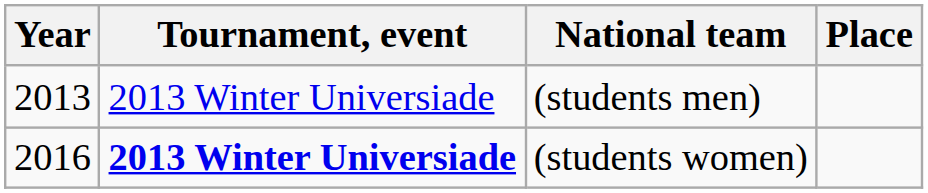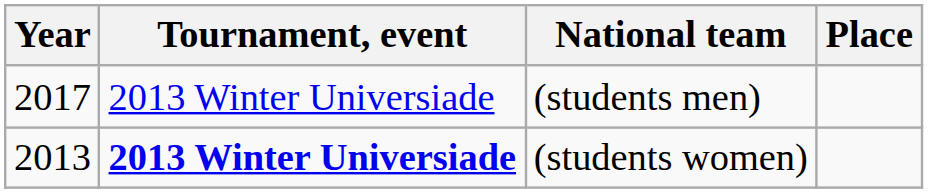 <table class="wikitable">
 <tr>
 <th scope="col">Year</th>
 <th scope="col">Tournament, event</th>
 <th scope="col">National team</th>
 <th scope="col">Place</th>
 </tr>
 <tr>
-<td>2013</td>
+<td>2017</td>
 <td><a href='#'>2013 Winter Universiade</a></td>
 <td> (students men)</td>
 <td></td>
 </tr>
 <tr>
-<td>2016</td>
+<td>2013</td>
 <td><strong><a href='#'>2013 Winter Universiade</a></strong></td>
 <td> (students women)</td>
 <td></td>
 </tr>
 </table>
